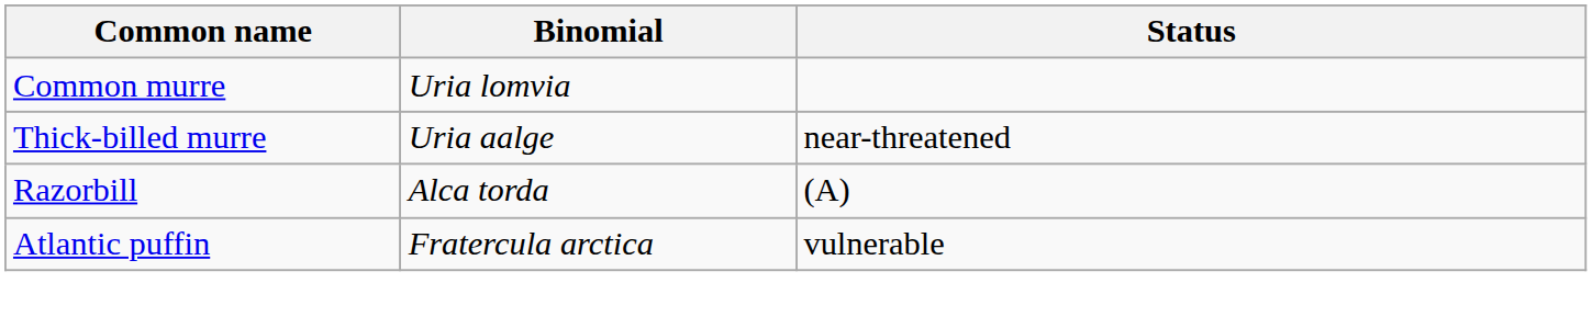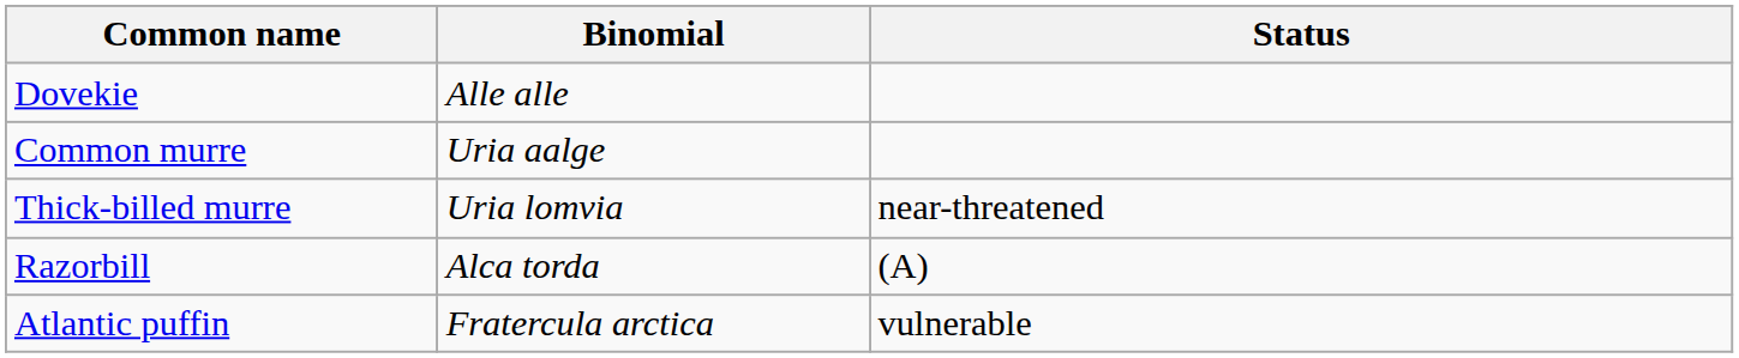 <table width=60% class="wikitable">
 <tr>
 <th width=15%>Common name</th>
 <th width=15%>Binomial</th>
 <th width=30%>Status</th>
 </tr>
 <tr>
+<td><a href='#'>Dovekie</a></td>
+<td><em>Alle alle</em></td>
+<td></td>
+</tr>
+<tr>
 <td><a href='#'>Common murre</a></td>
-<td><em>Uria lomvia</em></td>
+<td><em>Uria aalge</em></td>
 <td></td>
 </tr>
 <tr>
 <td><a href='#'>Thick-billed murre</a></td>
-<td><em>Uria aalge</em></td>
+<td><em>Uria lomvia</em></td>
 <td>near-threatened</td>
 </tr>
 <tr>
 <td><a href='#'>Razorbill</a></td>
 <td><em>Alca torda</em></td>
 <td>(A)</td>
 </tr>
 <tr>
 <td><a href='#'>Atlantic puffin</a></td>
 <td><em>Fratercula arctica</em></td>
 <td>vulnerable</td>
 </tr>
 </table>
